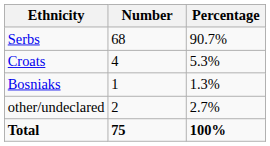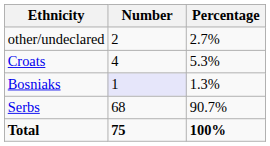 <table class="wikitable">
 <tr>
 <th width="100px">Ethnicity</th>
 <th width="80px">Number</th>
 <th width="80px">Percentage</th>
 </tr>
 <tr>
-<td><a href='#'>Serbs</a></td>
-<td>68</td>
-<td>90.7%</td>
+<td>other/undeclared</td>
+<td>2</td>
+<td>2.7%</td>
 </tr>
 <tr>
 <td><a href='#'>Croats</a></td>
 <td>4</td>
 <td>5.3%</td>
 </tr>
 <tr>
 <td><a href='#'>Bosniaks</a></td>
-<td>1</td>
+<td style="background: lavender;">1</td>
 <td>1.3%</td>
 </tr>
 <tr>
-<td>other/undeclared</td>
-<td>2</td>
-<td>2.7%</td>
+<td><a href='#'>Serbs</a></td>
+<td>68</td>
+<td>90.7%</td>
 </tr>
 <tr>
 <td><strong>Total</strong></td>
 <td><strong>75</strong></td>
 <td><strong>100%</strong></td>
 </tr>
 </table>
